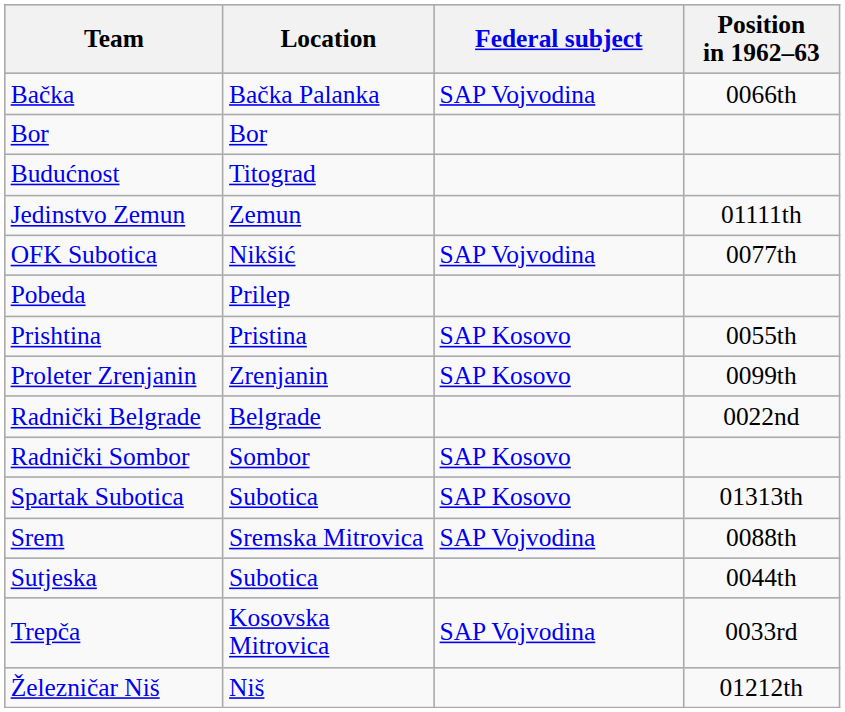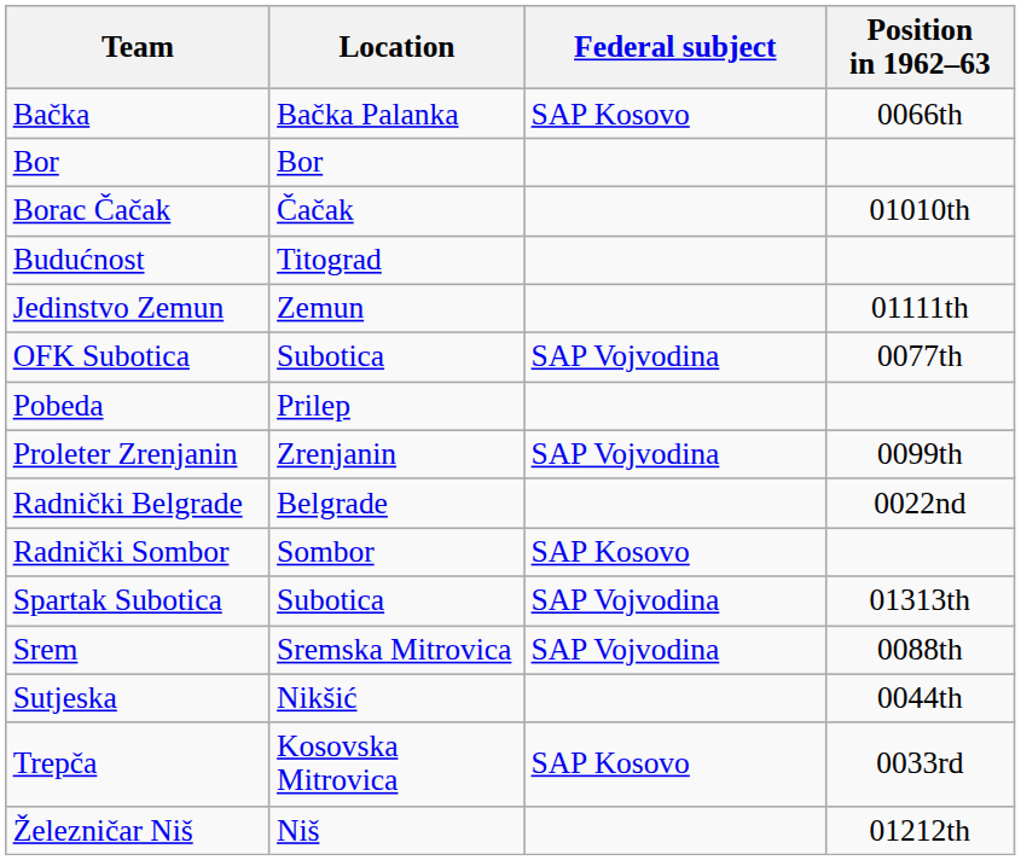 <table class="wikitable sortable" style="text-align:left">
 <tr>
 <th width="130">Team</th>
 <th width="125">Location</th>
 <th width="150"><a href='#'>Federal subject</a></th>
 <th width="90">Position<br>in 1962–63</th>
 </tr>
 <tr>
 <td><a href='#'>Bačka</a></td>
 <td><a href='#'>Bačka Palanka</a></td>
-<td> <a href='#'>SAP Vojvodina</a></td>
+<td> <a href='#'>SAP Kosovo</a></td>
 <td style="text-align:center"><span>006</span>6th</td>
 </tr>
 <tr>
 <td><a href='#'>Bor</a></td>
 <td><a href='#'>Bor</a></td>
 <td></td>
 <td></td>
+</tr>
+<tr>
+<td><a href='#'>Borac Čačak</a></td>
+<td><a href='#'>Čačak</a></td>
+<td></td>
+<td style="text-align:center"><span>010</span>10th</td>
 </tr>
 <tr>
 <td><a href='#'>Budućnost</a></td>
 <td><a href='#'>Titograd</a></td>
 <td></td>
 <td></td>
 </tr>
 <tr>
 <td><a href='#'>Jedinstvo Zemun</a></td>
 <td><a href='#'>Zemun</a></td>
 <td></td>
 <td style="text-align:center"><span>011</span>11th</td>
 </tr>
 <tr>
 <td><a href='#'>OFK Subotica</a></td>
-<td><a href='#'>Nikšić</a></td>
+<td><a href='#'>Subotica</a></td>
 <td> <a href='#'>SAP Vojvodina</a></td>
 <td style="text-align:center"><span>007</span>7th</td>
 </tr>
 <tr>
 <td><a href='#'>Pobeda</a></td>
 <td><a href='#'>Prilep</a></td>
 <td></td>
 <td></td>
 </tr>
 <tr>
-<td><a href='#'>Prishtina</a></td>
-<td><a href='#'>Pristina</a></td>
-<td> <a href='#'>SAP Kosovo</a></td>
-<td style="text-align:center"><span>005</span>5th</td>
-</tr>
-<tr>
 <td><a href='#'>Proleter Zrenjanin</a></td>
 <td><a href='#'>Zrenjanin</a></td>
-<td> <a href='#'>SAP Kosovo</a></td>
+<td> <a href='#'>SAP Vojvodina</a></td>
 <td style="text-align:center"><span>009</span>9th</td>
 </tr>
 <tr>
 <td><a href='#'>Radnički Belgrade</a></td>
 <td><a href='#'>Belgrade</a></td>
 <td></td>
 <td style="text-align:center"><span>002</span>2nd</td>
 </tr>
 <tr>
 <td><a href='#'>Radnički Sombor</a></td>
 <td><a href='#'>Sombor</a></td>
 <td> <a href='#'>SAP Kosovo</a></td>
 <td></td>
 </tr>
 <tr>
 <td><a href='#'>Spartak Subotica</a></td>
 <td><a href='#'>Subotica</a></td>
-<td> <a href='#'>SAP Kosovo</a></td>
+<td> <a href='#'>SAP Vojvodina</a></td>
 <td style="text-align:center"><span>013</span>13th</td>
 </tr>
 <tr>
 <td><a href='#'>Srem</a></td>
 <td><a href='#'>Sremska Mitrovica</a></td>
 <td> <a href='#'>SAP Vojvodina</a></td>
 <td style="text-align:center"><span>008</span>8th</td>
 </tr>
 <tr>
 <td><a href='#'>Sutjeska</a></td>
-<td><a href='#'>Subotica</a></td>
+<td><a href='#'>Nikšić</a></td>
 <td></td>
 <td style="text-align:center"><span>004</span>4th</td>
 </tr>
 <tr>
 <td><a href='#'>Trepča</a></td>
 <td><a href='#'>Kosovska Mitrovica</a></td>
-<td> <a href='#'>SAP Vojvodina</a></td>
+<td> <a href='#'>SAP Kosovo</a></td>
 <td style="text-align:center"><span>003</span>3rd</td>
 </tr>
 <tr>
 <td><a href='#'>Železničar Niš</a></td>
 <td><a href='#'>Niš</a></td>
 <td></td>
 <td style="text-align:center"><span>012</span>12th</td>
 </tr>
 </table>
